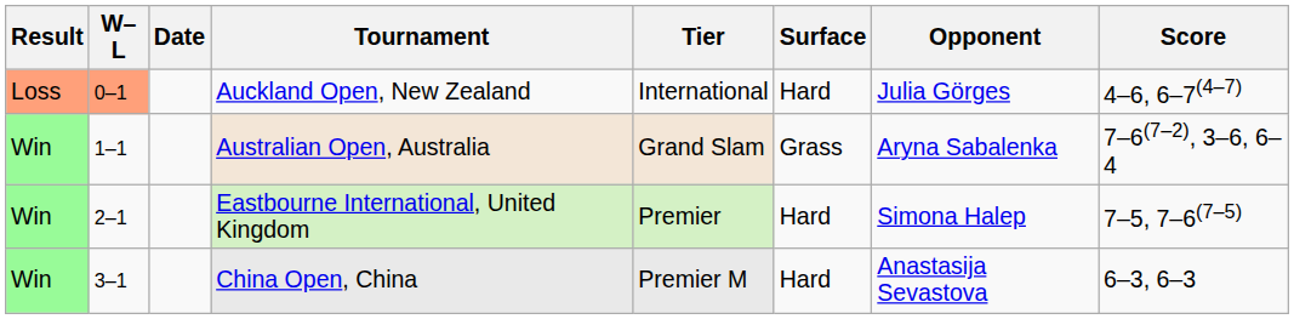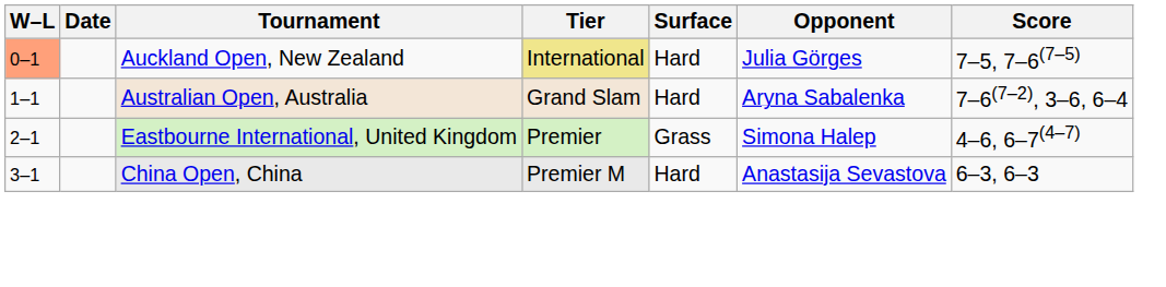 <table class="sortable wikitable">
 <tr>
-<th>Result</th>
 <th class="unsortable">W–L</th>
 <th>Date</th>
 <th>Tournament</th>
 <th>Tier</th>
 <th>Surface</th>
 <th>Opponent</th>
 <th class="unsortable">Score</th>
 </tr>
 <tr>
-<td bgcolor=FFA07A>Loss</td>
 <td style="background: lightsalmon;"><small>0–1</small></td>
 <td><a href='#'></a></td>
 <td><a href='#'>Auckland Open</a>, New Zealand</td>
-<td>International</td>
+<td style="background: khaki;">International</td>
 <td>Hard</td>
 <td> <a href='#'>Julia Görges</a></td>
-<td>4–6, 6–7<sup>(4–7)</sup></td>
+<td>7–5, 7–6<sup>(7–5)</sup></td>
 </tr>
 <tr>
-<td style="background:#98fb98">Win</td>
 <td><small>1–1</small></td>
 <td><a href='#'></a></td>
 <td style="background:#f3e6d7;"><a href='#'>Australian Open</a>, Australia</td>
 <td style="background:#f3e6d7;">Grand Slam</td>
-<td>Grass</td>
+<td>Hard</td>
 <td> <a href='#'>Aryna Sabalenka</a></td>
 <td>7–6<sup>(7–2)</sup>, 3–6, 6–4</td>
 </tr>
 <tr>
-<td style="background:#98fb98">Win</td>
 <td><small>2–1</small></td>
 <td><a href='#'></a></td>
 <td style="background:#d4f1c5;"><a href='#'>Eastbourne International</a>, United Kingdom</td>
 <td style="background:#d4f1c5;">Premier</td>
-<td>Hard</td>
+<td>Grass</td>
 <td> <a href='#'>Simona Halep</a></td>
-<td>7–5, 7–6<sup>(7–5)</sup></td>
+<td>4–6, 6–7<sup>(4–7)</sup></td>
 </tr>
 <tr>
-<td style="background:#98fb98">Win</td>
 <td><small>3–1</small></td>
 <td><a href='#'></a></td>
 <td style="background:#e9e9e9;"><a href='#'>China Open</a>, China</td>
 <td style="background:#e9e9e9;">Premier M</td>
 <td>Hard</td>
 <td> <a href='#'>Anastasija Sevastova</a></td>
 <td>6–3, 6–3</td>
 </tr>
 </table>
